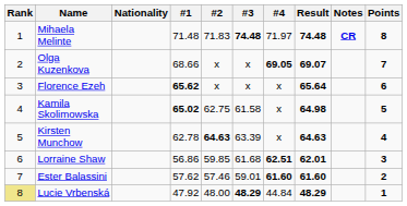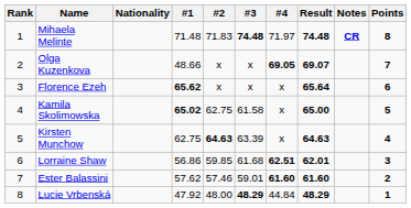 <table class="wikitable sortable" style="text-align:center">
 <tr>
 <th>Rank</th>
 <th>Name</th>
 <th>Nationality</th>
 <th>#1</th>
 <th>#2</th>
 <th>#3</th>
 <th>#4</th>
 <th>Result</th>
 <th>Notes</th>
 <th>Points</th>
 </tr>
 <tr>
 <td>1</td>
 <td align=left><a href='#'>Mihaela Melinte</a></td>
 <td align=left></td>
 <td>71.48</td>
 <td>71.83</td>
 <td><strong>74.48</strong></td>
 <td>71.97</td>
 <td><strong>74.48</strong></td>
 <td><strong><a href='#'>CR</a></strong></td>
 <td><strong>8</strong></td>
 </tr>
 <tr>
 <td>2</td>
 <td align=left><a href='#'>Olga Kuzenkova</a></td>
 <td align=left></td>
-<td>68.66</td>
+<td>48.66</td>
 <td>x</td>
 <td>x</td>
 <td><strong>69.05</strong></td>
 <td><strong>69.07</strong></td>
 <td></td>
 <td><strong>7</strong></td>
 </tr>
 <tr>
 <td>3</td>
 <td align=left><a href='#'>Florence Ezeh</a></td>
 <td align=left></td>
 <td><strong>65.62</strong></td>
 <td>x</td>
 <td>x</td>
 <td>x</td>
 <td><strong>65.64</strong></td>
 <td></td>
 <td><strong>6</strong></td>
 </tr>
 <tr>
 <td>4</td>
 <td align=left><a href='#'>Kamila Skolimowska</a></td>
 <td align=left></td>
 <td><strong>65.02</strong></td>
 <td>62.75</td>
 <td>61.58</td>
 <td>x</td>
-<td><strong>64.98</strong></td>
+<td><strong>65.00</strong></td>
 <td></td>
 <td><strong>5</strong></td>
 </tr>
 <tr>
 <td>5</td>
 <td align=left><a href='#'>Kirsten Munchow</a></td>
 <td align=left></td>
-<td>62.78</td>
+<td>62.75</td>
 <td><strong>64.63</strong></td>
 <td>63.39</td>
 <td>x</td>
 <td><strong>64.63</strong></td>
 <td></td>
 <td><strong>4</strong></td>
 </tr>
 <tr>
 <td>6</td>
 <td align=left><a href='#'>Lorraine Shaw</a></td>
 <td align=left></td>
 <td>56.86</td>
 <td>59.85</td>
 <td>61.68</td>
 <td><strong>62.51</strong></td>
 <td><strong>62.01</strong></td>
 <td></td>
 <td><strong>3</strong></td>
 </tr>
 <tr>
 <td>7</td>
 <td align=left><a href='#'>Ester Balassini</a></td>
 <td align=left></td>
 <td>57.62</td>
 <td>57.46</td>
 <td>59.01</td>
 <td><strong>61.60</strong></td>
 <td><strong>61.60</strong></td>
 <td></td>
 <td><strong>2</strong></td>
 </tr>
 <tr>
-<td style="background: khaki;">8</td>
+<td>8</td>
 <td align=left><a href='#'>Lucie Vrbenská</a></td>
 <td align=left></td>
 <td>47.92</td>
 <td>48.00</td>
 <td><strong>48.29</strong></td>
 <td>44.84</td>
 <td><strong>48.29</strong></td>
 <td></td>
 <td><strong>1</strong></td>
 </tr>
 </table>
